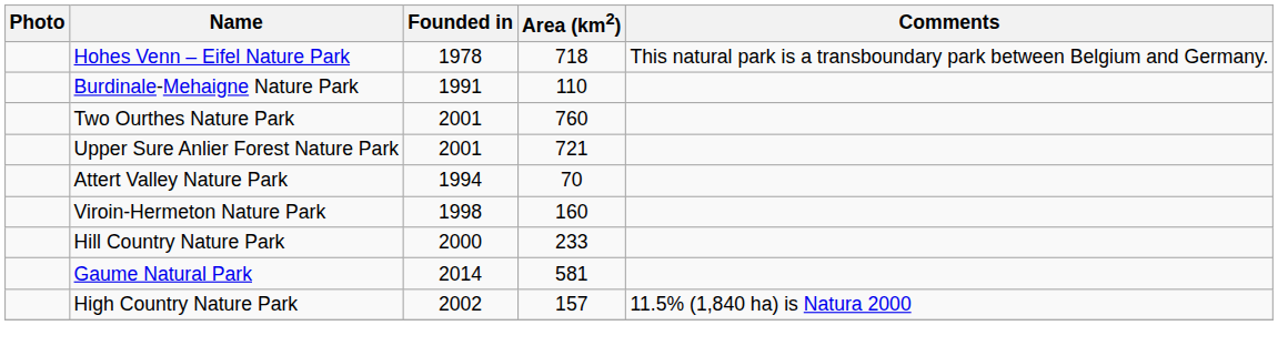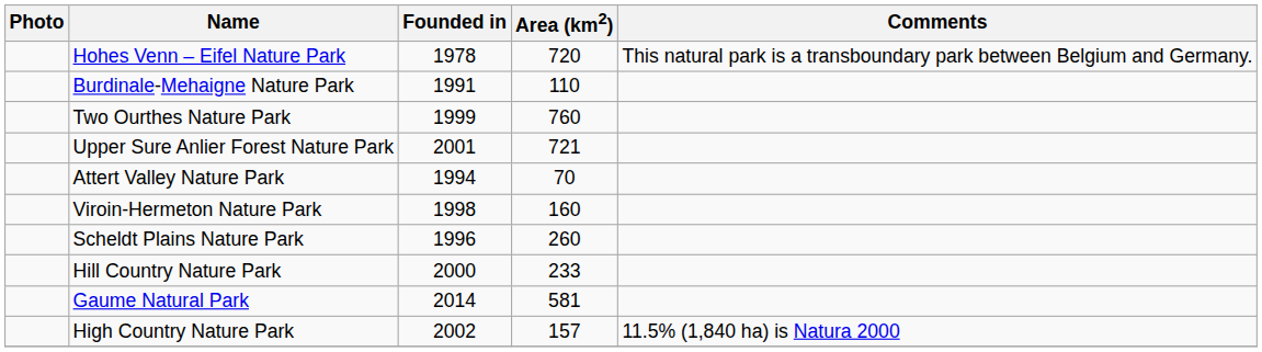 <table class="wikitable">
 <tr>
 <th>Photo</th>
 <th>Name</th>
 <th>Founded in</th>
 <th>Area (km<sup>2</sup>)</th>
 <th>Comments</th>
 </tr>
 <tr -------------------------->
 <td align="center"></td>
 <td align="left"><a href='#'>Hohes Venn – Eifel Nature Park</a></td>
 <td align="center">1978</td>
-<td align="center">718</td>
+<td align="center">720</td>
 <td align="left">This natural park is a transboundary park between Belgium and Germany.</td>
 </tr>
 <tr -------------------------->
 <td align="center"></td>
 <td align="left"><a href='#'>Burdinale</a>-<a href='#'>Mehaigne</a> Nature Park</td>
 <td align="center">1991</td>
 <td align="center">110</td>
 <td align="left"></td>
 </tr>
 <tr -------------------------->
 <td align="center"></td>
 <td align="left">Two Ourthes Nature Park</td>
-<td align="center">2001</td>
+<td align="center">1999</td>
 <td align="center">760</td>
 <td align="left"></td>
 </tr>
 <tr -------------------------->
 <td align="center"></td>
 <td align="left">Upper Sure Anlier Forest Nature Park</td>
 <td align="center">2001</td>
 <td align="center">721</td>
 <td align="left"></td>
 </tr>
 <tr -------------------------->
 <td align="center"></td>
 <td align="left">Attert Valley Nature Park</td>
 <td align="center">1994</td>
 <td align="center">70</td>
 <td align="left"></td>
 </tr>
 <tr -------------------------->
 <td align="center"></td>
 <td align="left">Viroin-Hermeton Nature Park</td>
 <td align="center">1998</td>
 <td align="center">160</td>
 <td align="left"></td>
 </tr>
 <tr -------------------------->
 <td align="center"></td>
+<td align="left">Scheldt Plains Nature Park</td>
+<td align="center">1996</td>
+<td align="center">260</td>
+<td align="left"></td>
+</tr>
+<tr -------------------------->
+<td align="center"></td>
 <td align="left">Hill Country Nature Park</td>
 <td align="center">2000</td>
 <td align="center">233</td>
 <td align="left"></td>
 </tr>
 <tr -------------------------->
 <td align="center"></td>
 <td align="left"><a href='#'>Gaume Natural Park</a></td>
 <td align="center">2014</td>
 <td align="center">581</td>
 <td align="left"></td>
 </tr>
 <tr -------------------------->
 <td align="center"></td>
 <td align="left">High Country Nature Park</td>
 <td align="center">2002</td>
 <td align="center">157</td>
 <td align="left">11.5% (1,840 ha) is <a href='#'>Natura 2000</a></td>
 </tr>
 <tr -------------------------->
 </tr>
 </table>
